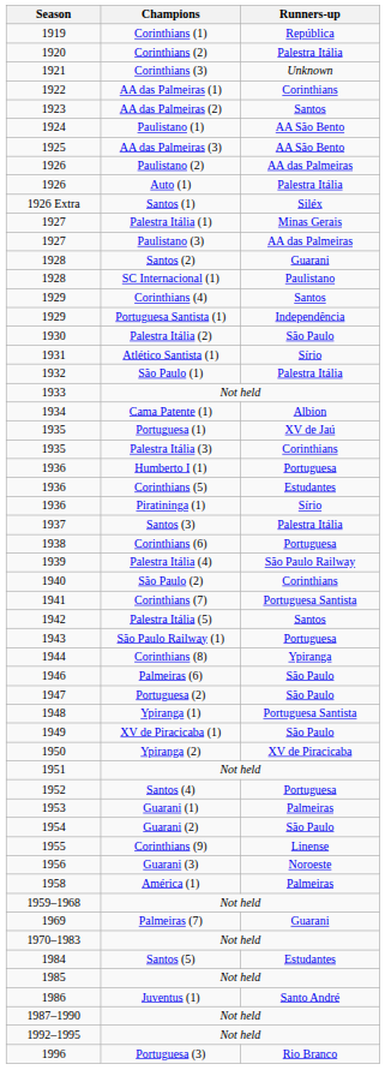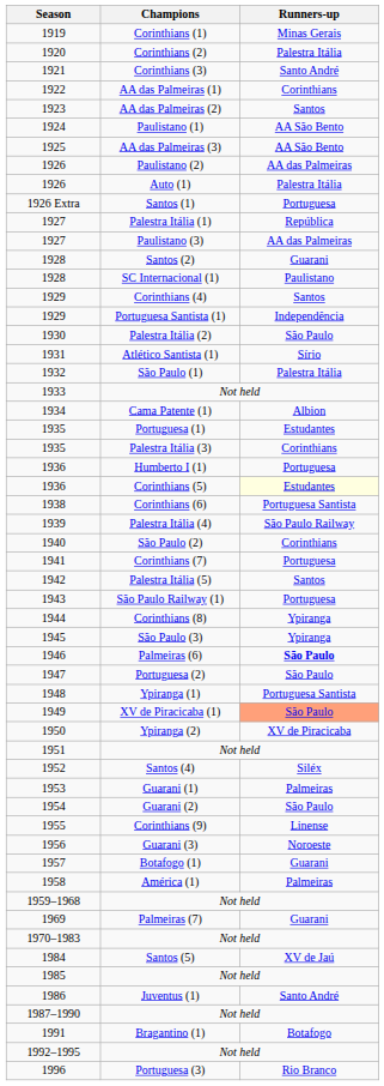 <table class="wikitable" style="text-align:center; margin-left:1em;">
 <tr>
 <th style="width:120px">Season</th>
 <th style="width:180px">Champions</th>
 <th style="width:180px">Runners-up</th>
 </tr>
 <tr>
 <td>1919</td>
 <td><a href='#'>Corinthians</a> (1)</td>
-<td><a href='#'>República</a></td>
+<td><a href='#'>Minas Gerais</a></td>
 </tr>
 <tr>
 <td>1920</td>
 <td><a href='#'>Corinthians</a> (2)</td>
 <td><a href='#'>Palestra Itália</a></td>
 </tr>
 <tr>
 <td>1921</td>
 <td><a href='#'>Corinthians</a> (3)</td>
-<td><em>Unknown</em></td>
+<td><a href='#'>Santo André</a></td>
 </tr>
 <tr>
 <td>1922</td>
 <td><a href='#'>AA das Palmeiras</a> (1)</td>
 <td><a href='#'>Corinthians</a></td>
 </tr>
 <tr>
 <td>1923</td>
 <td><a href='#'>AA das Palmeiras</a> (2)</td>
 <td><a href='#'>Santos</a></td>
 </tr>
 <tr>
 <td>1924</td>
 <td><a href='#'>Paulistano</a> (1)</td>
 <td><a href='#'>AA São Bento</a></td>
 </tr>
 <tr>
 <td>1925</td>
 <td><a href='#'>AA das Palmeiras</a> (3)</td>
 <td><a href='#'>AA São Bento</a></td>
 </tr>
 <tr>
 <td>1926 </td>
 <td><a href='#'>Paulistano</a> (2)</td>
 <td><a href='#'>AA das Palmeiras</a></td>
 </tr>
 <tr>
 <td>1926 </td>
 <td><a href='#'>Auto</a> (1)</td>
 <td><a href='#'>Palestra Itália</a></td>
 </tr>
 <tr>
 <td>1926 Extra </td>
 <td><a href='#'>Santos</a> (1)</td>
-<td><a href='#'>Siléx</a></td>
+<td><a href='#'>Portuguesa</a></td>
 </tr>
 <tr>
 <td>1927 </td>
 <td><a href='#'>Palestra Itália</a> (1)</td>
-<td><a href='#'>Minas Gerais</a></td>
+<td><a href='#'>República</a></td>
 </tr>
 <tr>
 <td>1927 </td>
 <td><a href='#'>Paulistano</a> (3)</td>
 <td><a href='#'>AA das Palmeiras</a></td>
 </tr>
 <tr>
 <td>1928 </td>
 <td><a href='#'>Santos</a> (2)</td>
 <td><a href='#'>Guarani</a></td>
 </tr>
 <tr>
 <td>1928 </td>
 <td><a href='#'>SC Internacional</a> (1)</td>
 <td><a href='#'>Paulistano</a></td>
 </tr>
 <tr>
 <td>1929 </td>
 <td><a href='#'>Corinthians</a> (4)</td>
 <td><a href='#'>Santos</a></td>
 </tr>
 <tr>
 <td>1929 </td>
 <td><a href='#'>Portuguesa Santista</a> (1)</td>
 <td><a href='#'>Independência</a></td>
 </tr>
 <tr>
 <td>1930</td>
 <td><a href='#'>Palestra Itália</a> (2)</td>
 <td><a href='#'>São Paulo</a></td>
 </tr>
 <tr>
 <td>1931</td>
 <td><a href='#'>Atlético Santista</a> (1)</td>
 <td><a href='#'>Sírio</a></td>
 </tr>
 <tr>
 <td>1932</td>
 <td><a href='#'>São Paulo</a> (1)</td>
 <td><a href='#'>Palestra Itália</a></td>
 </tr>
 <tr>
 <td>1933</td>
 <td colspan=2 align=center><em>Not held</em></td>
 </tr>
 <tr>
 <td>1934 </td>
 <td><a href='#'>Cama Patente</a> (1)</td>
 <td><a href='#'>Albion</a></td>
 </tr>
 <tr>
 <td>1935 </td>
 <td><a href='#'>Portuguesa</a> (1)</td>
-<td><a href='#'>XV de Jaú</a></td>
+<td><a href='#'>Estudantes</a></td>
 </tr>
 <tr>
 <td>1935 </td>
 <td><a href='#'>Palestra Itália</a> (3)</td>
 <td><a href='#'>Corinthians</a></td>
 </tr>
 <tr>
 <td>1936 </td>
 <td><a href='#'>Humberto I</a> (1)</td>
 <td><a href='#'>Portuguesa</a></td>
 </tr>
 <tr>
 <td>1936 </td>
 <td><a href='#'>Corinthians</a> (5)</td>
-<td><a href='#'>Estudantes</a></td>
-</tr>
-<tr>
-<td>1936 </td>
-<td><a href='#'>Piratininga</a> (1)</td>
-<td><a href='#'>Sírio</a></td>
-</tr>
-<tr>
-<td>1937</td>
-<td><a href='#'>Santos</a> (3)</td>
-<td><a href='#'>Palestra Itália</a></td>
+<td style="background: lightyellow;"><a href='#'>Estudantes</a></td>
 </tr>
 <tr>
 <td>1938</td>
 <td><a href='#'>Corinthians</a> (6)</td>
-<td><a href='#'>Portuguesa</a></td>
+<td><a href='#'>Portuguesa Santista</a></td>
 </tr>
 <tr>
 <td>1939</td>
 <td><a href='#'>Palestra Itália</a> (4)</td>
 <td><a href='#'>São Paulo Railway</a></td>
 </tr>
 <tr>
 <td>1940</td>
 <td><a href='#'>São Paulo</a> (2)</td>
 <td><a href='#'>Corinthians</a></td>
 </tr>
 <tr>
 <td>1941</td>
 <td><a href='#'>Corinthians</a> (7)</td>
-<td><a href='#'>Portuguesa Santista</a></td>
+<td><a href='#'>Portuguesa</a></td>
 </tr>
 <tr>
 <td>1942</td>
 <td><a href='#'>Palestra Itália</a> (5)</td>
 <td><a href='#'>Santos</a></td>
 </tr>
 <tr>
 <td>1943</td>
 <td><a href='#'>São Paulo Railway</a> (1)</td>
 <td><a href='#'>Portuguesa</a></td>
 </tr>
 <tr>
 <td>1944</td>
 <td><a href='#'>Corinthians</a> (8)</td>
 <td><a href='#'>Ypiranga</a></td>
 </tr>
 <tr>
+<td>1945</td>
+<td><a href='#'>São Paulo</a> (3)</td>
+<td><a href='#'>Ypiranga</a></td>
+</tr>
+<tr>
 <td>1946</td>
 <td><a href='#'>Palmeiras</a> (6)</td>
-<td><a href='#'>São Paulo</a></td>
+<td><strong><a href='#'>São Paulo</a></strong></td>
 </tr>
 <tr>
 <td>1947</td>
 <td><a href='#'>Portuguesa</a> (2)</td>
 <td><a href='#'>São Paulo</a></td>
 </tr>
 <tr>
 <td>1948</td>
 <td><a href='#'>Ypiranga</a> (1)</td>
 <td><a href='#'>Portuguesa Santista</a></td>
 </tr>
 <tr>
 <td>1949</td>
 <td><a href='#'>XV de Piracicaba</a> (1)</td>
-<td><a href='#'>São Paulo</a></td>
+<td style="background: lightsalmon;"><a href='#'>São Paulo</a></td>
 </tr>
 <tr>
 <td>1950</td>
 <td><a href='#'>Ypiranga</a> (2)</td>
 <td><a href='#'>XV de Piracicaba</a></td>
 </tr>
 <tr>
 <td>1951</td>
 <td colspan=2 align=center><em>Not held</em></td>
 </tr>
 <tr>
 <td>1952</td>
 <td><a href='#'>Santos</a> (4)</td>
-<td><a href='#'>Portuguesa</a></td>
+<td><a href='#'>Siléx</a></td>
 </tr>
 <tr>
 <td>1953</td>
 <td><a href='#'>Guarani</a> (1)</td>
 <td><a href='#'>Palmeiras</a></td>
 </tr>
 <tr>
 <td>1954</td>
 <td><a href='#'>Guarani</a> (2)</td>
 <td><a href='#'>São Paulo</a></td>
 </tr>
 <tr>
 <td>1955</td>
 <td><a href='#'>Corinthians</a> (9)</td>
 <td><a href='#'>Linense</a></td>
 </tr>
 <tr>
 <td>1956</td>
 <td><a href='#'>Guarani</a> (3)</td>
 <td><a href='#'>Noroeste</a></td>
 </tr>
 <tr>
+<td>1957</td>
+<td><a href='#'>Botafogo</a> (1)</td>
+<td><a href='#'>Guarani</a></td>
+</tr>
+<tr>
 <td>1958</td>
 <td><a href='#'>América</a> (1)</td>
 <td><a href='#'>Palmeiras</a></td>
 </tr>
 <tr>
 <td>1959–1968</td>
 <td colspan=2 align=center><em>Not held</em></td>
 </tr>
 <tr>
 <td>1969</td>
 <td><a href='#'>Palmeiras</a> (7)</td>
 <td><a href='#'>Guarani</a></td>
 </tr>
 <tr>
 <td>1970–1983</td>
 <td colspan=2 align=center><em>Not held</em></td>
 </tr>
 <tr>
 <td>1984</td>
 <td><a href='#'>Santos</a> (5)</td>
-<td><a href='#'>Estudantes</a></td>
+<td><a href='#'>XV de Jaú</a></td>
 </tr>
 <tr>
 <td>1985</td>
 <td colspan=2 align=center><em>Not held</em></td>
 </tr>
 <tr>
 <td>1986</td>
 <td><a href='#'>Juventus</a> (1)</td>
 <td><a href='#'>Santo André</a></td>
 </tr>
 <tr>
 <td>1987–1990</td>
 <td colspan=2 align=center><em>Not held</em></td>
 </tr>
 <tr>
+<td>1991</td>
+<td><a href='#'>Bragantino</a> (1)</td>
+<td><a href='#'>Botafogo</a></td>
+</tr>
+<tr>
 <td>1992–1995</td>
 <td colspan=2 align=center><em>Not held</em></td>
 </tr>
 <tr>
 <td>1996</td>
 <td><a href='#'>Portuguesa</a> (3)</td>
 <td><a href='#'>Rio Branco</a></td>
 </tr>
 </table>
